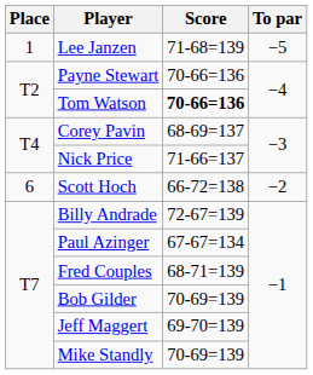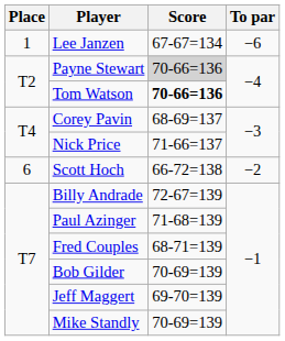 <table class="wikitable">
 <tr>
 <th>Place</th>
 <th>Player</th>
 <th>Score</th>
 <th>To par</th>
 </tr>
 <tr>
 <td align=center>1</td>
 <td> <a href='#'>Lee Janzen</a></td>
-<td align=center>71-68=139</td>
-<td align=center>−5</td>
+<td align=center>67-67=134</td>
+<td align=center>−6</td>
 </tr>
 <tr>
 <td rowspan="2" align=center>T2</td>
 <td> <a href='#'>Payne Stewart</a></td>
-<td align=center>70-66=136</td>
+<td align=center style="background: lightgrey;">70-66=136</td>
 <td rowspan="2" align=center>−4</td>
 </tr>
 <tr>
 <td> <a href='#'>Tom Watson</a></td>
 <td align=center><strong>70-66=136</strong></td>
 </tr>
 <tr>
 <td rowspan="2" align=center>T4</td>
 <td> <a href='#'>Corey Pavin</a></td>
 <td align=center>68-69=137</td>
 <td rowspan="2" align=center>−3</td>
 </tr>
 <tr>
 <td> <a href='#'>Nick Price</a></td>
 <td align=center>71-66=137</td>
 </tr>
 <tr>
 <td align=center>6</td>
 <td> <a href='#'>Scott Hoch</a></td>
 <td align=center>66-72=138</td>
 <td align=center>−2</td>
 </tr>
 <tr>
 <td rowspan="6" align=center>T7</td>
 <td> <a href='#'>Billy Andrade</a></td>
 <td align=center>72-67=139</td>
 <td rowspan="6" align=center>−1</td>
 </tr>
 <tr>
 <td> <a href='#'>Paul Azinger</a></td>
-<td align=center>67-67=134</td>
+<td align=center>71-68=139</td>
 </tr>
 <tr>
 <td> <a href='#'>Fred Couples</a></td>
 <td align=center>68-71=139</td>
 </tr>
 <tr>
 <td> <a href='#'>Bob Gilder</a></td>
 <td align=center>70-69=139</td>
 </tr>
 <tr>
 <td> <a href='#'>Jeff Maggert</a></td>
 <td align=center>69-70=139</td>
 </tr>
 <tr>
 <td> <a href='#'>Mike Standly</a></td>
 <td align=center>70-69=139</td>
 </tr>
 </table>
